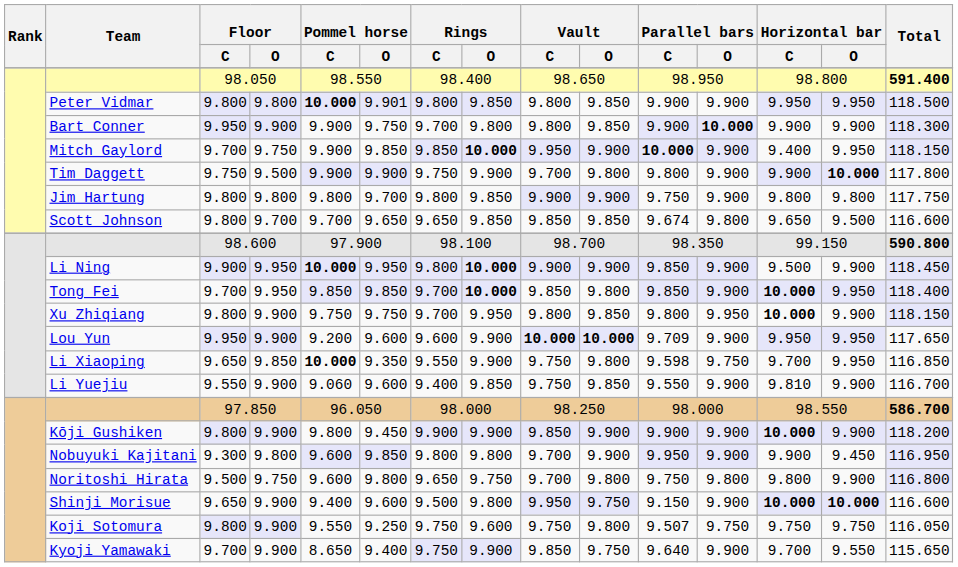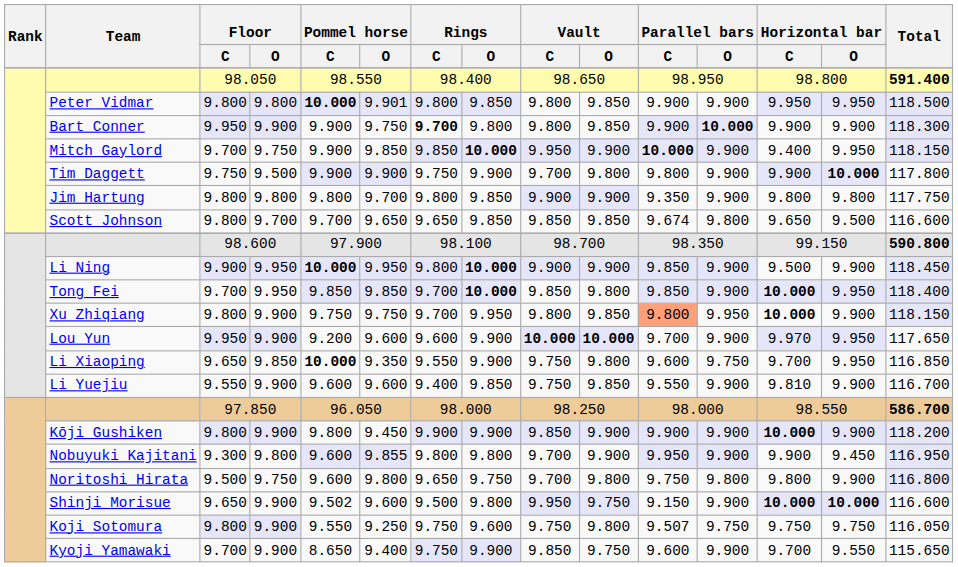 <table class="wikitable" style="text-align:center">
 <tr>
 <th rowspan=2>Rank</th>
 <th rowspan=2>Team</th>
 <th colspan=2><br>Floor</th>
 <th colspan=2><br>Pommel horse</th>
 <th colspan=2><br>Rings</th>
 <th colspan=2><br>Vault</th>
 <th colspan=2><br>Parallel bars</th>
 <th colspan=2><br>Horizontal bar</th>
 <th rowspan=2>Total</th>
 </tr>
 <tr>
 <th>C</th>
 <th>O</th>
 <th>C</th>
 <th>O</th>
 <th>C</th>
 <th>O</th>
 <th>C</th>
 <th>O</th>
 <th>C</th>
 <th>O</th>
 <th>C</th>
 <th>O</th>
 </tr>
 <tr>
 </tr>
 <tr style="background:#fffcaf;">
 <td rowspan=7></td>
 <td align=left></td>
 <td colspan=2>98.050</td>
 <td colspan=2>98.550</td>
 <td colspan=2>98.400</td>
 <td colspan=2>98.650</td>
 <td colspan=2>98.950</td>
 <td colspan=2>98.800</td>
 <td><strong>591.400</strong></td>
 </tr>
 <tr>
 <td align=left><a href='#'>Peter Vidmar</a></td>
 <td bgcolor="lavender">9.800</td>
 <td bgcolor="lavender">9.800</td>
 <td bgcolor="lavender"><strong>10.000</strong></td>
 <td bgcolor="lavender">9.901</td>
 <td bgcolor="lavender">9.800</td>
 <td bgcolor="lavender">9.850</td>
 <td>9.800</td>
 <td>9.850</td>
 <td>9.900</td>
 <td>9.900</td>
 <td bgcolor="lavender">9.950</td>
 <td bgcolor="lavender">9.950</td>
 <td bgcolor="lavender">118.500</td>
 </tr>
 <tr>
 <td align=left><a href='#'>Bart Conner</a></td>
 <td bgcolor="lavender">9.950</td>
 <td bgcolor="lavender">9.900</td>
 <td>9.900</td>
 <td>9.750</td>
-<td>9.700</td>
+<td><strong>9.700</strong></td>
 <td>9.800</td>
 <td>9.800</td>
 <td>9.850</td>
 <td bgcolor="lavender">9.900</td>
 <td bgcolor="lavender"><strong>10.000</strong></td>
 <td>9.900</td>
 <td>9.900</td>
 <td bgcolor="lavender">118.300</td>
 </tr>
 <tr>
 <td align=left><a href='#'>Mitch Gaylord</a></td>
 <td>9.700</td>
 <td>9.750</td>
 <td>9.900</td>
 <td>9.850</td>
 <td bgcolor="lavender">9.850</td>
 <td bgcolor="lavender"><strong>10.000</strong></td>
 <td bgcolor="lavender">9.950</td>
 <td bgcolor="lavender">9.900</td>
 <td bgcolor="lavender"><strong>10.000</strong></td>
 <td bgcolor="lavender">9.900</td>
 <td>9.400</td>
 <td>9.950</td>
 <td bgcolor="lavender">118.150</td>
 </tr>
 <tr>
 <td align=left><a href='#'>Tim Daggett</a></td>
 <td>9.750</td>
 <td>9.500</td>
 <td bgcolor="lavender">9.900</td>
 <td bgcolor="lavender">9.900</td>
 <td>9.750</td>
 <td>9.900</td>
 <td>9.700</td>
 <td>9.800</td>
 <td>9.800</td>
 <td>9.900</td>
 <td bgcolor="lavender">9.900</td>
 <td bgcolor="lavender"><strong>10.000</strong></td>
 <td>117.800</td>
 </tr>
 <tr>
 <td align=left><a href='#'>Jim Hartung</a></td>
 <td>9.800</td>
 <td>9.800</td>
 <td>9.800</td>
 <td>9.700</td>
 <td>9.800</td>
 <td>9.850</td>
 <td bgcolor="lavender">9.900</td>
 <td bgcolor="lavender">9.900</td>
-<td>9.750</td>
+<td>9.350</td>
 <td>9.900</td>
 <td>9.800</td>
 <td>9.800</td>
 <td>117.750</td>
 </tr>
 <tr>
 <td align=left><a href='#'>Scott Johnson</a></td>
 <td>9.800</td>
 <td>9.700</td>
 <td>9.700</td>
 <td>9.650</td>
 <td>9.650</td>
 <td>9.850</td>
 <td>9.850</td>
 <td>9.850</td>
 <td>9.674</td>
 <td>9.800</td>
 <td>9.650</td>
 <td>9.500</td>
 <td>116.600</td>
 </tr>
 <tr>
 </tr>
 <tr style="background:#e5e5e5;">
 <td rowspan=7></td>
 <td align=left></td>
 <td colspan=2>98.600</td>
 <td colspan=2>97.900</td>
 <td colspan=2>98.100</td>
 <td colspan=2>98.700</td>
 <td colspan=2>98.350</td>
 <td colspan=2>99.150</td>
 <td><strong>590.800</strong></td>
 </tr>
 <tr>
 <td align=left><a href='#'>Li Ning</a></td>
 <td bgcolor="lavender">9.900</td>
 <td bgcolor="lavender">9.950</td>
 <td bgcolor="lavender"><strong>10.000</strong></td>
 <td bgcolor="lavender">9.950</td>
 <td bgcolor="lavender">9.800</td>
 <td bgcolor="lavender"><strong>10.000</strong></td>
 <td bgcolor="lavender">9.900</td>
 <td bgcolor="lavender">9.900</td>
 <td bgcolor="lavender">9.850</td>
 <td bgcolor="lavender">9.900</td>
 <td>9.500</td>
 <td>9.900</td>
 <td bgcolor="lavender">118.450</td>
 </tr>
 <tr>
 <td align=left><a href='#'>Tong Fei</a></td>
 <td>9.700</td>
 <td>9.950</td>
 <td bgcolor="lavender">9.850</td>
 <td bgcolor="lavender">9.850</td>
 <td bgcolor="lavender">9.700</td>
 <td bgcolor="lavender"><strong>10.000</strong></td>
 <td>9.850</td>
 <td>9.800</td>
 <td bgcolor="lavender">9.850</td>
 <td bgcolor="lavender">9.900</td>
 <td bgcolor="lavender"><strong>10.000</strong></td>
 <td bgcolor="lavender">9.950</td>
 <td bgcolor="lavender">118.400</td>
 </tr>
 <tr>
 <td align=left><a href='#'>Xu Zhiqiang</a></td>
 <td>9.800</td>
 <td>9.900</td>
 <td>9.750</td>
 <td>9.750</td>
 <td>9.700</td>
 <td>9.950</td>
 <td>9.800</td>
 <td>9.850</td>
-<td>9.800</td>
+<td style="background: lightsalmon;">9.800</td>
 <td>9.950</td>
 <td><strong>10.000</strong></td>
 <td>9.900</td>
 <td bgcolor="lavender">118.150</td>
 </tr>
 <tr>
 <td align=left><a href='#'>Lou Yun</a></td>
 <td bgcolor="lavender">9.950</td>
 <td bgcolor="lavender">9.900</td>
 <td>9.200</td>
 <td>9.600</td>
 <td>9.600</td>
 <td>9.900</td>
 <td bgcolor="lavender"><strong>10.000</strong></td>
 <td bgcolor="lavender"><strong>10.000</strong></td>
-<td>9.709</td>
+<td>9.700</td>
 <td>9.900</td>
-<td bgcolor="lavender">9.950</td>
+<td bgcolor="lavender">9.970</td>
 <td bgcolor="lavender">9.950</td>
 <td>117.650</td>
 </tr>
 <tr>
 <td align=left><a href='#'>Li Xiaoping</a></td>
 <td>9.650</td>
 <td>9.850</td>
 <td><strong>10.000</strong></td>
 <td>9.350</td>
 <td>9.550</td>
 <td>9.900</td>
 <td>9.750</td>
 <td>9.800</td>
-<td>9.598</td>
+<td>9.600</td>
 <td>9.750</td>
 <td>9.700</td>
 <td>9.950</td>
 <td>116.850</td>
 </tr>
 <tr>
 <td align=left><a href='#'>Li Yuejiu</a></td>
 <td>9.550</td>
 <td>9.900</td>
-<td>9.060</td>
+<td>9.600</td>
 <td>9.600</td>
 <td>9.400</td>
 <td>9.850</td>
 <td>9.750</td>
 <td>9.850</td>
 <td>9.550</td>
 <td>9.900</td>
 <td>9.810</td>
 <td>9.900</td>
 <td>116.700</td>
 </tr>
 <tr>
 </tr>
 <tr style="background:#ec9;">
 <td rowspan=7></td>
 <td align=left></td>
 <td colspan=2>97.850</td>
 <td colspan=2>96.050</td>
 <td colspan=2>98.000</td>
 <td colspan=2>98.250</td>
 <td colspan=2>98.000</td>
 <td colspan=2>98.550</td>
 <td><strong>586.700</strong></td>
 </tr>
 <tr>
 <td align=left><a href='#'>Kōji Gushiken</a></td>
 <td bgcolor="lavender">9.800</td>
 <td bgcolor="lavender">9.900</td>
 <td>9.800</td>
 <td>9.450</td>
 <td bgcolor="lavender">9.900</td>
 <td bgcolor="lavender">9.900</td>
 <td bgcolor="lavender">9.850</td>
 <td bgcolor="lavender">9.900</td>
 <td bgcolor="lavender">9.900</td>
 <td bgcolor="lavender">9.900</td>
 <td bgcolor="lavender"><strong>10.000</strong></td>
 <td bgcolor="lavender">9.900</td>
 <td bgcolor="lavender">118.200</td>
 </tr>
 <tr>
 <td align=left><a href='#'>Nobuyuki Kajitani</a></td>
 <td>9.300</td>
 <td>9.800</td>
 <td bgcolor="lavender">9.600</td>
-<td bgcolor="lavender">9.850</td>
+<td bgcolor="lavender">9.855</td>
 <td>9.800</td>
 <td>9.800</td>
 <td>9.700</td>
 <td>9.900</td>
 <td bgcolor="lavender">9.950</td>
 <td bgcolor="lavender">9.900</td>
 <td>9.900</td>
 <td>9.450</td>
 <td bgcolor="lavender">116.950</td>
 </tr>
 <tr>
 <td align=left><a href='#'>Noritoshi Hirata</a></td>
 <td>9.500</td>
 <td>9.750</td>
 <td>9.600</td>
 <td>9.800</td>
 <td>9.650</td>
 <td>9.750</td>
 <td>9.700</td>
 <td>9.800</td>
 <td>9.750</td>
 <td>9.800</td>
 <td>9.800</td>
 <td>9.900</td>
 <td bgcolor="lavender">116.800</td>
 </tr>
 <tr>
 <td align=left><a href='#'>Shinji Morisue</a></td>
 <td>9.650</td>
 <td>9.900</td>
-<td>9.400</td>
+<td>9.502</td>
 <td>9.600</td>
 <td>9.500</td>
 <td>9.800</td>
 <td bgcolor="lavender">9.950</td>
 <td bgcolor="lavender">9.750</td>
 <td>9.150</td>
 <td>9.900</td>
 <td bgcolor="lavender"><strong>10.000</strong></td>
 <td bgcolor="lavender"><strong>10.000</strong></td>
 <td>116.600</td>
 </tr>
 <tr>
 <td align=left><a href='#'>Koji Sotomura</a></td>
 <td bgcolor="lavender">9.800</td>
 <td bgcolor="lavender">9.900</td>
 <td>9.550</td>
 <td>9.250</td>
 <td>9.750</td>
 <td>9.600</td>
 <td>9.750</td>
 <td>9.800</td>
 <td>9.507</td>
 <td>9.750</td>
 <td>9.750</td>
 <td>9.750</td>
 <td>116.050</td>
 </tr>
 <tr>
 <td align=left><a href='#'>Kyoji Yamawaki</a></td>
 <td>9.700</td>
 <td>9.900</td>
 <td>8.650</td>
 <td>9.400</td>
 <td bgcolor="lavender">9.750</td>
 <td bgcolor="lavender">9.900</td>
 <td>9.850</td>
 <td>9.750</td>
-<td>9.640</td>
+<td>9.600</td>
 <td>9.900</td>
 <td>9.700</td>
 <td>9.550</td>
 <td>115.650</td>
 </tr>
 </table>
